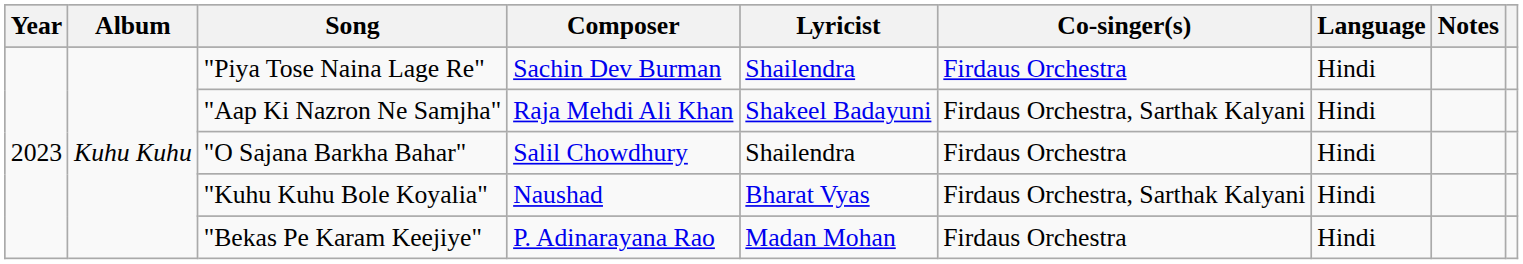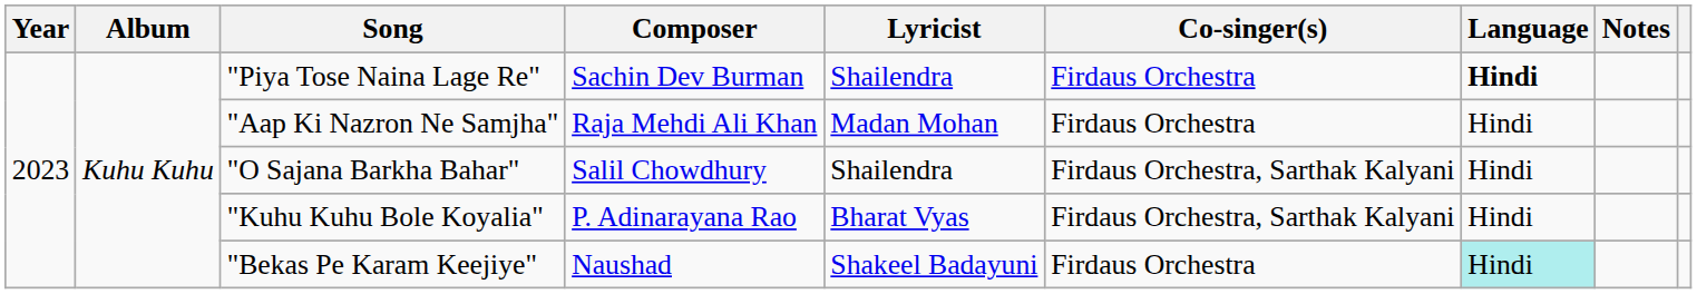 <table class="wikitable" style="font-size:95%;">
 <tr>
 <th scope="col">Year</th>
 <th scope="col">Album</th>
 <th scope="col">Song</th>
 <th scope="col">Composer</th>
 <th scope="col">Lyricist</th>
 <th scope="col">Co-singer(s)</th>
 <th scope="col">Language</th>
 <th scope="col">Notes</th>
 <th scope="col"></th>
 </tr>
 <tr>
 <td rowspan="5">2023</td>
 <td rowspan="5"><em>Kuhu Kuhu</em></td>
 <td>"Piya Tose Naina Lage Re"</td>
 <td><a href='#'>Sachin Dev Burman</a></td>
 <td><a href='#'>Shailendra</a></td>
 <td><a href='#'>Firdaus Orchestra</a></td>
-<td>Hindi</td>
+<td><strong>Hindi</strong></td>
 <td></td>
 <td></td>
 </tr>
 <tr>
 <td>"Aap Ki Nazron Ne Samjha"</td>
 <td><a href='#'>Raja Mehdi Ali Khan</a></td>
-<td><a href='#'>Shakeel Badayuni</a></td>
-<td>Firdaus Orchestra, Sarthak Kalyani</td>
+<td><a href='#'>Madan Mohan</a></td>
+<td>Firdaus Orchestra</td>
 <td>Hindi</td>
 <td></td>
 <td></td>
 </tr>
 <tr>
 <td>"O Sajana Barkha Bahar"</td>
 <td><a href='#'>Salil Chowdhury</a></td>
 <td>Shailendra</td>
-<td>Firdaus Orchestra</td>
+<td>Firdaus Orchestra, Sarthak Kalyani</td>
 <td>Hindi</td>
 <td></td>
 <td></td>
 </tr>
 <tr>
 <td>"Kuhu Kuhu Bole Koyalia"</td>
-<td><a href='#'>Naushad</a></td>
+<td><a href='#'>P. Adinarayana Rao</a></td>
 <td><a href='#'>Bharat Vyas</a></td>
 <td>Firdaus Orchestra, Sarthak Kalyani</td>
 <td>Hindi</td>
 <td></td>
 <td></td>
 </tr>
 <tr>
 <td>"Bekas Pe Karam Keejiye"</td>
-<td><a href='#'>P. Adinarayana Rao</a></td>
-<td><a href='#'>Madan Mohan</a></td>
+<td><a href='#'>Naushad</a></td>
+<td><a href='#'>Shakeel Badayuni</a></td>
 <td>Firdaus Orchestra</td>
-<td>Hindi</td>
+<td style="background: paleturquoise;">Hindi</td>
 <td></td>
 <td></td>
 </tr>
 </table>
